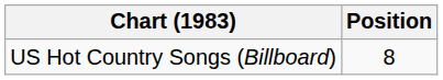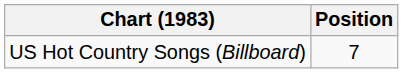 <table class="wikitable">
 <tr>
 <th>Chart (1983)</th>
 <th>Position</th>
 </tr>
 <tr>
 <td>US Hot Country Songs (<em>Billboard</em>)</td>
-<td align="center">8</td>
+<td align="center">7</td>
 </tr>
 </table>
